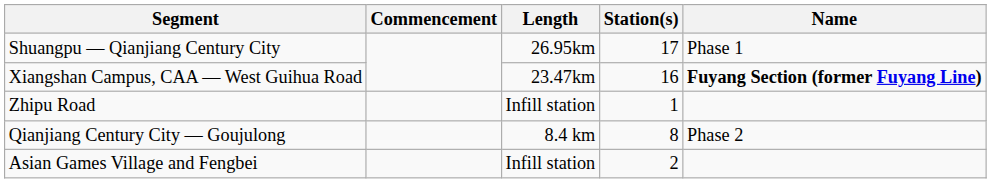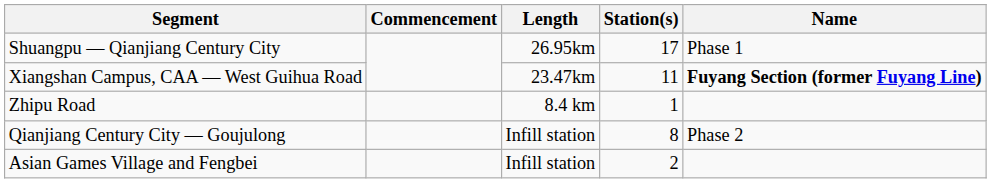 <table class="wikitable" style="border-collapse: collapse; text-align: right;">
 <tr>
 <th>Segment</th>
 <th>Commencement</th>
 <th>Length</th>
 <th>Station(s)</th>
 <th>Name</th>
 </tr>
 <tr>
 <td style="text-align: left;">Shuangpu — Qianjiang Century City</td>
 <td rowspan="2"></td>
 <td>26.95km</td>
 <td>17</td>
 <td style="text-align: left;">Phase 1</td>
 </tr>
 <tr>
 <td style="text-align: left;">Xiangshan Campus, CAA — West Guihua Road</td>
 <td>23.47km</td>
-<td>16</td>
+<td>11</td>
 <td style="text-align: left;"><strong>Fuyang Section (former <a href='#'>Fuyang Line</a>)</strong></td>
 </tr>
 <tr>
 <td style="text-align: left;">Zhipu Road</td>
 <td></td>
-<td>Infill station</td>
+<td>8.4 km</td>
 <td>1</td>
 <td></td>
 </tr>
 <tr>
 <td style="text-align: left;">Qianjiang Century City — Goujulong</td>
 <td></td>
-<td>8.4 km</td>
+<td>Infill station</td>
 <td>8</td>
 <td style="text-align: left;">Phase 2</td>
 </tr>
 <tr>
 <td style="text-align: left;">Asian Games Village and Fengbei</td>
 <td></td>
 <td>Infill station</td>
 <td>2</td>
 <td></td>
 </tr>
 </table>
